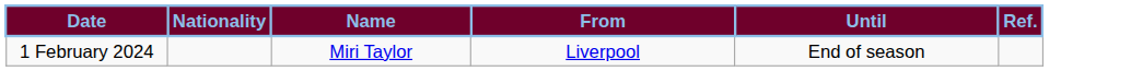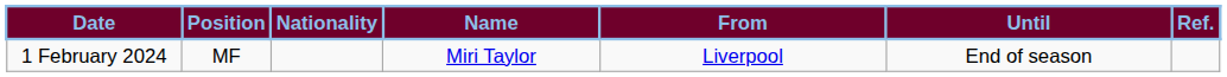 <table class="wikitable" style="text-align:center; font-size:90%; ">
 <tr>
 <th style="background:#6F002B; color:#8DBEE7;border:2px solid #8DBEE7; width:120px;">Date</th>
+<th style="background:#6F002B; color:#8DBEE7;border:2px solid #8DBEE7; width:50px;">Position</th>
 <th style="background:#6F002B; color:#8DBEE7;border:2px solid #8DBEE7; width:50px;">Nationality</th>
 <th style="background:#6F002B; color:#8DBEE7;border:2px solid #8DBEE7; width:150px;">Name</th>
 <th style="background:#6F002B; color:#8DBEE7;border:2px solid #8DBEE7; width:200px;">From</th>
 <th style="background:#6F002B; color:#8DBEE7;border:2px solid #8DBEE7; width:200px;">Until</th>
 <th style="background:#6F002B; color:#8DBEE7;border:2px solid #8DBEE7; width:25px;">Ref.</th>
 </tr>
 <tr>
 <td>1 February 2024</td>
+<td>MF</td>
 <td></td>
 <td><a href='#'>Miri Taylor</a></td>
 <td> <a href='#'>Liverpool</a></td>
 <td>End of season</td>
 <td></td>
 </tr>
 </table>
